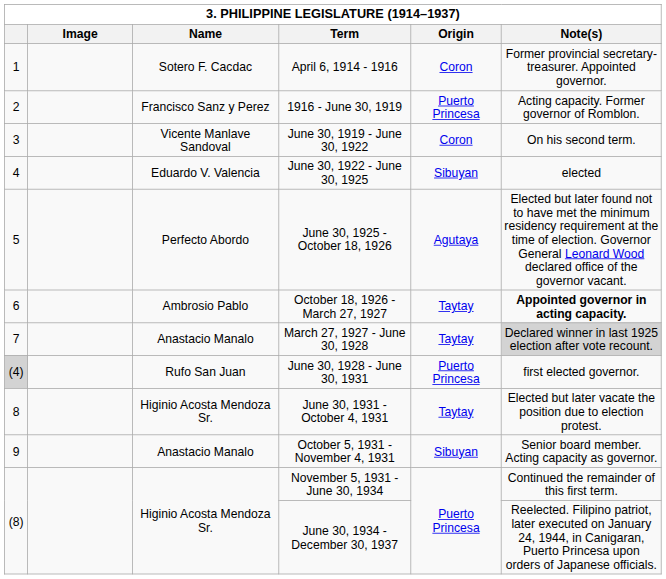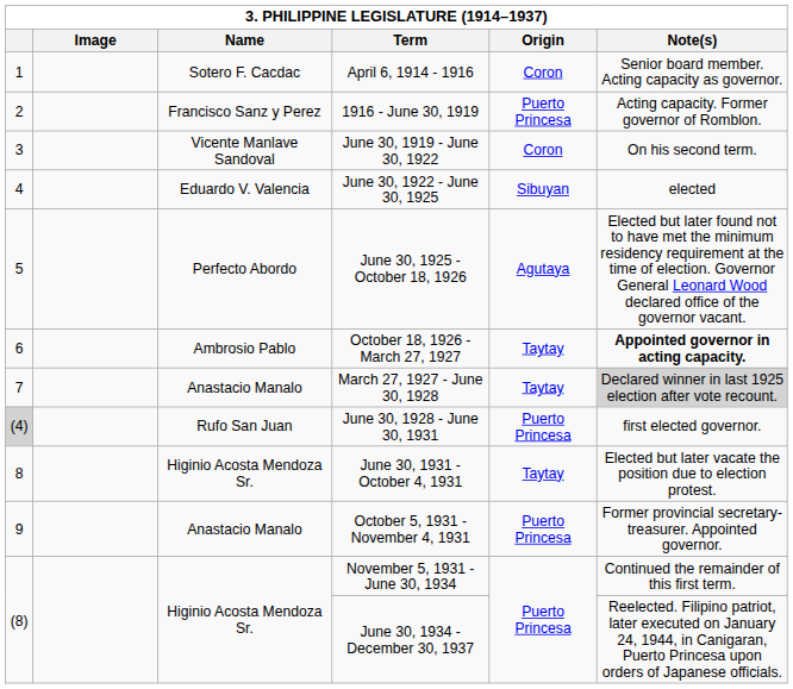 <table class="wikitable collapsible collapsed" style="vertical-align:top;text-align:center;font-size:95%;">
 <tr>
 <th style="background-color:white;font-size:105%;width:51em;" colspan=6>3. PHILIPPINE LEGISLATURE (1914–1937)</th>
 </tr>
 <tr>
 <th style="width: 1em;text-align:center"></th>
 <th style="width: 7em;text-align:center">Image</th>
 <th style="width: 10em;text-align:center">Name</th>
 <th style="width: 9em;text-align:center">Term</th>
 <th style="width: 6em;text-align:center">Origin</th>
 <th style="width: 11em;text-align:center">Note(s)</th>
 </tr>
 <tr>
 <td>1</td>
 <td></td>
 <td>Sotero F. Cacdac</td>
 <td>April 6, 1914 - 1916</td>
 <td><a href='#'>Coron</a></td>
-<td>Former provincial secretary-treasurer. Appointed governor.</td>
+<td>Senior board member. Acting capacity as governor.</td>
 </tr>
 <tr>
 <td>2</td>
 <td></td>
 <td>Francisco Sanz y Perez</td>
 <td>1916 - June 30, 1919</td>
 <td><a href='#'>Puerto Princesa</a></td>
 <td>Acting capacity. Former governor of Romblon.</td>
 </tr>
 <tr>
 <td>3</td>
 <td></td>
 <td>Vicente Manlave Sandoval</td>
 <td>June 30, 1919 - June 30, 1922</td>
 <td><a href='#'>Coron</a></td>
 <td>On his second term.</td>
 </tr>
 <tr>
 <td>4</td>
 <td></td>
 <td>Eduardo V. Valencia</td>
 <td>June 30, 1922 - June 30, 1925</td>
 <td><a href='#'>Sibuyan</a></td>
 <td>elected</td>
 </tr>
 <tr>
 <td>5</td>
 <td></td>
 <td>Perfecto Abordo</td>
 <td>June 30, 1925 - October 18, 1926</td>
 <td><a href='#'>Agutaya</a></td>
 <td>Elected but later found not to have met the minimum residency requirement at the time of election. Governor General <a href='#'>Leonard Wood</a> declared office of the governor vacant.</td>
 </tr>
 <tr>
 <td>6</td>
 <td></td>
 <td>Ambrosio Pablo</td>
 <td>October 18, 1926 - March 27, 1927</td>
 <td><a href='#'>Taytay</a></td>
 <td><strong>Appointed governor in acting capacity.</strong></td>
 </tr>
 <tr>
 <td>7</td>
 <td></td>
 <td>Anastacio Manalo</td>
 <td>March 27, 1927 - June 30, 1928</td>
 <td><a href='#'>Taytay</a></td>
 <td style="background: lightgrey;">Declared winner in last 1925 election after vote recount.</td>
 </tr>
 <tr>
 <td style="background: lightgrey;">(4)</td>
 <td></td>
 <td>Rufo San Juan</td>
 <td>June 30, 1928 - June 30, 1931</td>
 <td><a href='#'>Puerto Princesa</a></td>
 <td>first elected governor.</td>
 </tr>
 <tr>
 <td>8</td>
 <td></td>
 <td>Higinio Acosta Mendoza Sr.</td>
 <td>June 30, 1931 - October 4, 1931</td>
 <td><a href='#'>Taytay</a></td>
 <td>Elected but later vacate the position due to election protest.</td>
 </tr>
 <tr>
 <td>9</td>
 <td></td>
 <td>Anastacio Manalo</td>
 <td>October 5, 1931 - November 4, 1931</td>
-<td><a href='#'>Sibuyan</a></td>
-<td>Senior board member. Acting capacity as governor.</td>
+<td><a href='#'>Puerto Princesa</a></td>
+<td>Former provincial secretary-treasurer. Appointed governor.</td>
 </tr>
 <tr>
 <td rowspan=2>(8)</td>
 <td rowspan=2></td>
 <td rowspan=2>Higinio Acosta Mendoza Sr.</td>
 <td>November 5, 1931 - June 30, 1934</td>
 <td rowspan=2><a href='#'>Puerto Princesa</a></td>
 <td>Continued the remainder of this first term.</td>
 </tr>
 <tr>
 <td>June 30, 1934 - December 30, 1937</td>
 <td>Reelected. Filipino patriot, later executed on January 24, 1944, in Canigaran, Puerto Princesa upon orders of Japanese officials.</td>
 </tr>
 </table>
